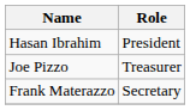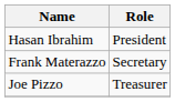 <table class="wikitable sortable">
 <tr>
 <th>Name</th>
 <th>Role</th>
 </tr>
 <tr>
 <td>Hasan Ibrahim</td>
 <td>President</td>
 </tr>
 <tr>
+<td>Frank Materazzo</td>
+<td Secretary />Secretary</td>
+</tr>
+<tr>
 <td>Joe Pizzo</td>
 <td>Treasurer</td>
 </tr>
 <tr>
-<td>Frank Materazzo</td>
-<td Secretary />Secretary</td>
-</tr>
-<tr>
 </tr>
 </table>
